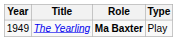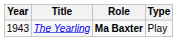 <table class="wikitable">
 <tr>
 <th>Year</th>
 <th>Title</th>
 <th>Role</th>
 <th>Type</th>
 </tr>
 <tr>
-<td>1949</td>
+<td>1943</td>
 <td><em><a href='#'>The Yearling</a></em></td>
 <td><strong>Ma Baxter</strong></td>
 <td>Play</td>
 </tr>
 </table>
